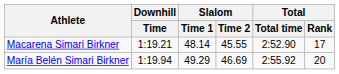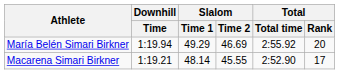 <table class="wikitable" style="font-size:90%">
 <tr>
 <th rowspan="2">Athlete</th>
 <th>Downhill</th>
 <th colspan="2">Slalom</th>
 <th colspan="2">Total</th>
 </tr>
 <tr>
 <th>Time</th>
 <th>Time 1</th>
 <th>Time 2</th>
 <th>Total time</th>
 <th>Rank</th>
 </tr>
 <tr>
+<td><a href='#'>María Belén Simari Birkner</a></td>
+<td align="center">1:19.94</td>
+<td align="center">49.29</td>
+<td align="center">46.69</td>
+<td align="center">2:55.92</td>
+<td align="center">20</td>
+</tr>
+<tr>
 <td><a href='#'>Macarena Simari Birkner</a></td>
 <td align="center">1:19.21</td>
 <td align="center">48.14</td>
 <td align="center">45.55</td>
 <td align="center">2:52.90</td>
 <td align="center">17</td>
 </tr>
-<tr>
-<td><a href='#'>María Belén Simari Birkner</a></td>
-<td align="center">1:19.94</td>
-<td align="center">49.29</td>
-<td align="center">46.69</td>
-<td align="center">2:55.92</td>
-<td align="center">20</td>
-</tr>
 </table>
